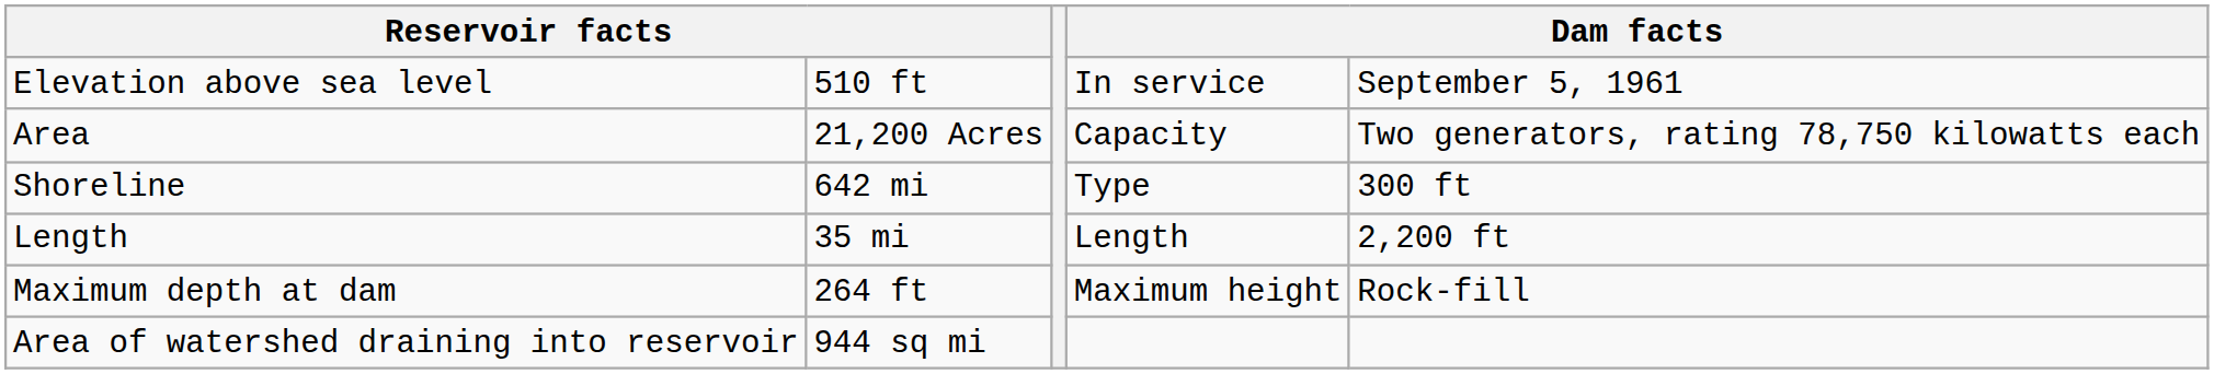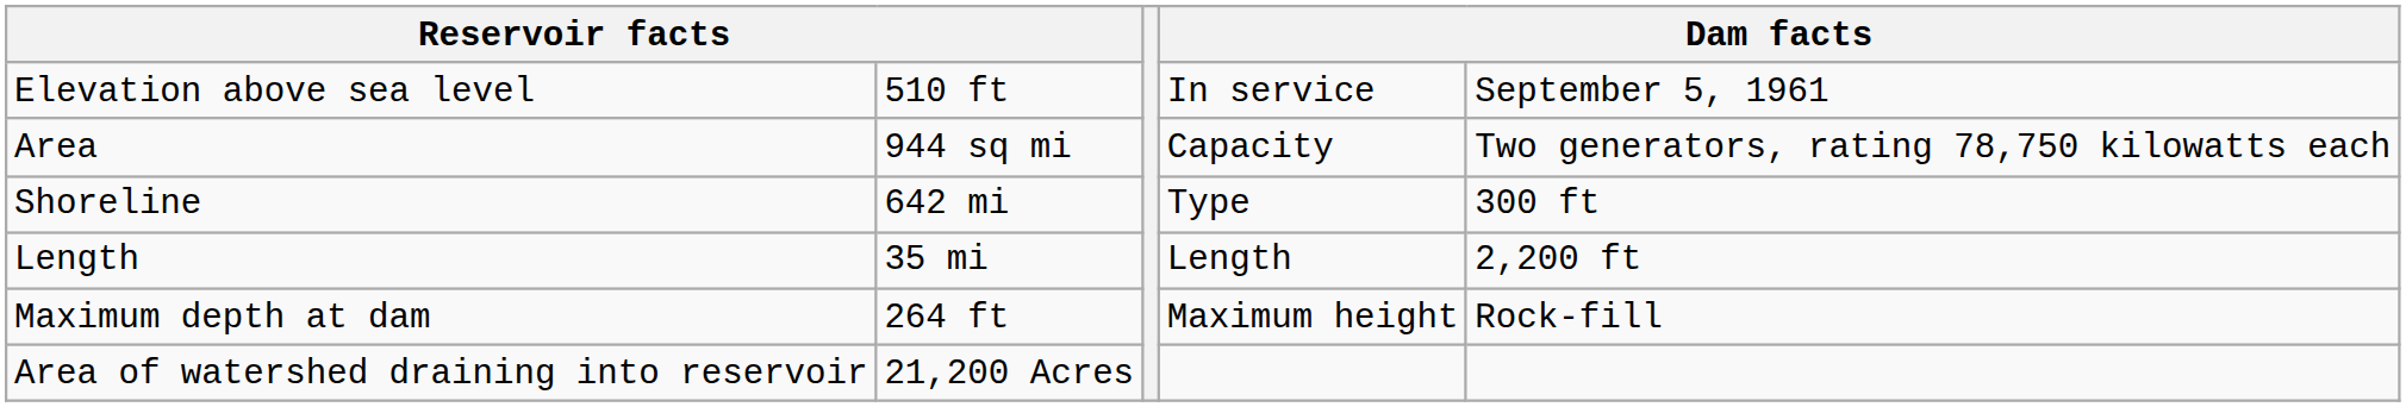 <table class="wikitable">
 <tr>
 <th colspan="2">Reservoir facts</th>
 <th rowspan="7"></th>
 <th colspan="2">Dam facts</th>
 </tr>
 <tr>
 <td>Elevation above sea level</td>
 <td>510 ft</td>
 <td>In service</td>
 <td>September 5, 1961</td>
 </tr>
 <tr>
 <td>Area</td>
-<td>21,200 Acres</td>
+<td>944 sq mi</td>
 <td>Capacity</td>
 <td>Two generators, rating 78,750 kilowatts each</td>
 </tr>
 <tr>
 <td>Shoreline</td>
 <td>642 mi</td>
 <td>Type</td>
 <td>300 ft</td>
 </tr>
 <tr>
 <td>Length</td>
 <td>35 mi</td>
 <td>Length</td>
 <td>2,200 ft</td>
 </tr>
 <tr>
 <td>Maximum depth at dam</td>
 <td>264 ft</td>
 <td>Maximum height</td>
 <td>Rock-fill</td>
 </tr>
 <tr>
 <td>Area of watershed draining into reservoir</td>
-<td>944 sq mi</td>
+<td>21,200 Acres</td>
 <td></td>
 <td></td>
 </tr>
 </table>
